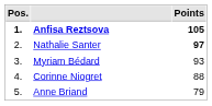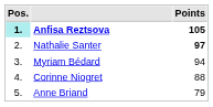 <table cellspacing="1" cellpadding="3" style="border:1px solid #AAAAAA;font-size:90%">
 <tr bgcolor="#E4E4E4">
 <th style="border-bottom:1px solid #AAAAAA" width=10>Pos.</th>
 <th style="border-bottom:1px solid #AAAAAA" width=200></th>
 <th style="border-bottom:1px solid #AAAAAA" width=20>Points</th>
 </tr>
 <tr>
-<td align="center"><strong>1.</strong></td>
+<td align="center" style="background: paleturquoise;"><strong>1.</strong></td>
 <td> <strong><a href='#'>Anfisa Reztsova</a></strong></td>
 <td align="right"><strong>105</strong></td>
 </tr>
 <tr>
 <td align="center">2.</td>
 <td> <a href='#'>Nathalie Santer</a></td>
 <td align="right"><strong>97</strong></td>
 </tr>
 <tr>
 <td align="center">3.</td>
 <td> <a href='#'>Myriam Bédard</a></td>
-<td align="right">93</td>
+<td align="right">94</td>
 </tr>
 <tr>
 <td align="center">4.</td>
 <td> <a href='#'>Corinne Niogret</a></td>
 <td align="right">88</td>
 </tr>
 <tr>
 <td align="center">5.</td>
 <td> <a href='#'>Anne Briand</a></td>
 <td align="right">79</td>
 </tr>
 </table>
